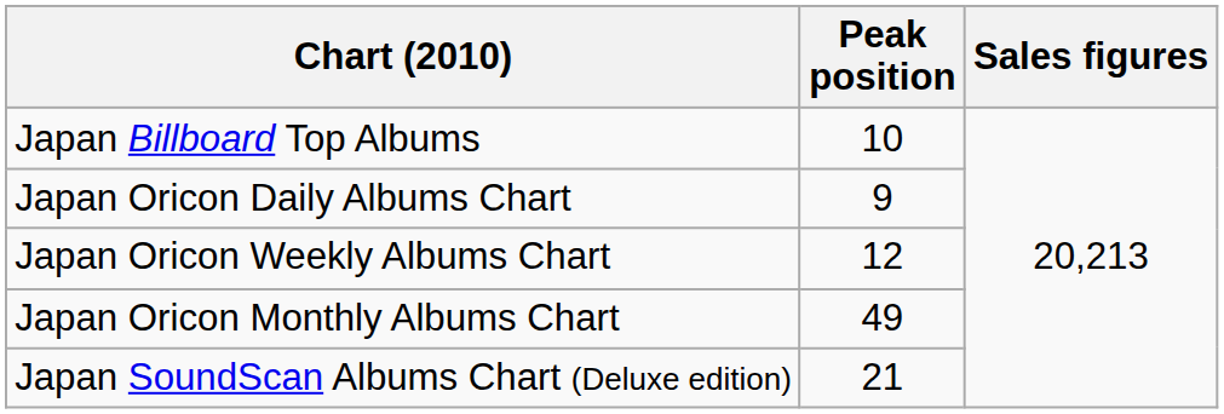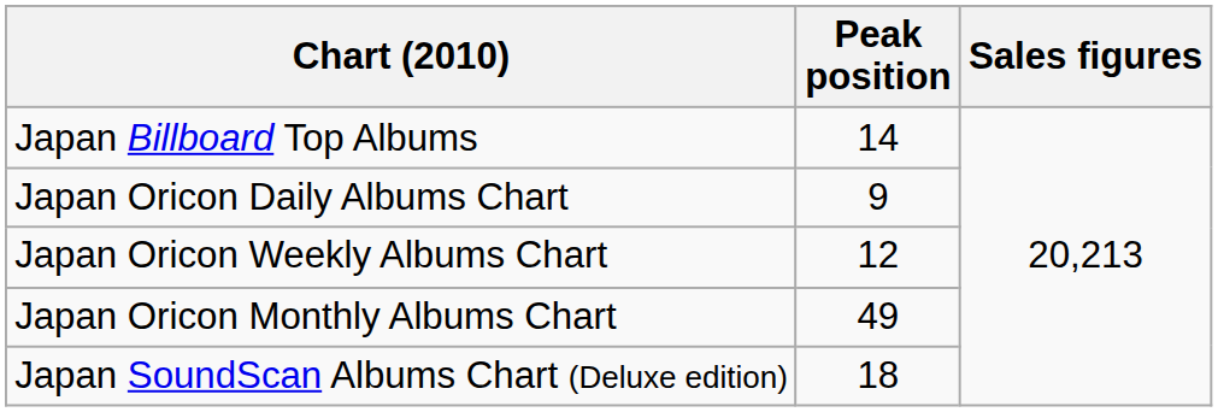 <table class="wikitable sortable">
 <tr>
 <th>Chart (2010)</th>
 <th>Peak<br>position</th>
 <th>Sales figures</th>
 </tr>
 <tr>
 <td>Japan <em><a href='#'>Billboard</a></em> Top Albums</td>
-<td align="center">10</td>
+<td align="center">14</td>
 <td align="center" rowspan="5">20,213</td>
 </tr>
 <tr>
 <td>Japan Oricon Daily Albums Chart</td>
 <td align="center">9</td>
 </tr>
 <tr>
 <td>Japan Oricon Weekly Albums Chart</td>
 <td align="center">12</td>
 </tr>
 <tr>
 <td>Japan Oricon Monthly Albums Chart</td>
 <td align="center">49</td>
 </tr>
 <tr>
 <td>Japan <a href='#'>SoundScan</a> Albums Chart <small>(Deluxe edition)</small></td>
-<td align="center">21</td>
+<td align="center">18</td>
 </tr>
 </table>
